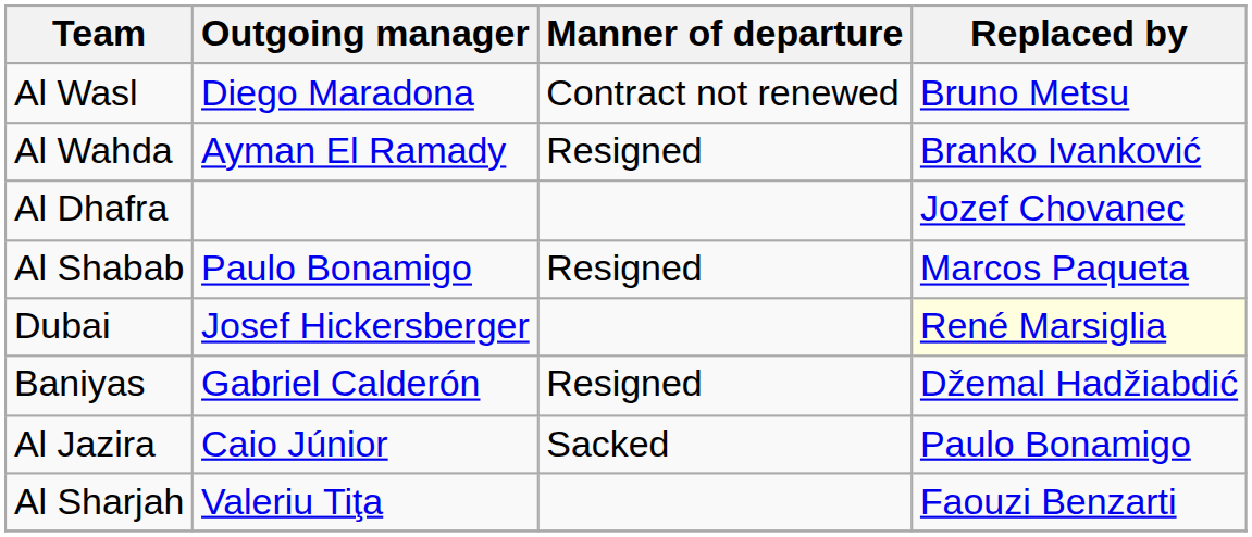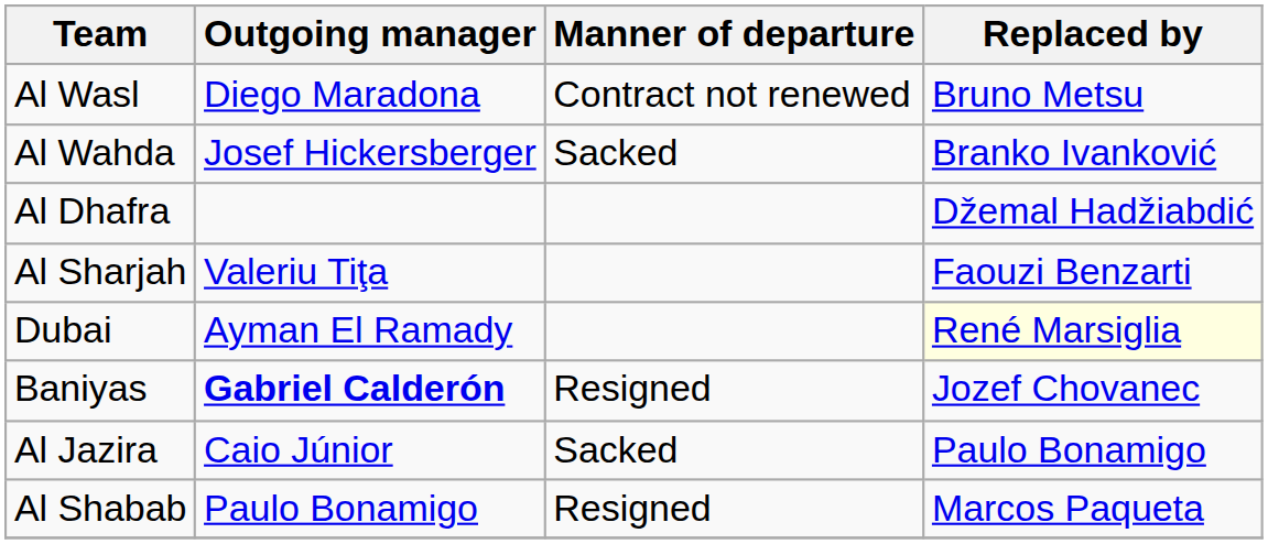 <table class="wikitable sortable">
 <tr>
 <th>Team</th>
 <th>Outgoing manager</th>
 <th>Manner of departure</th>
 <th>Replaced by</th>
 </tr>
 <tr>
 <td>Al Wasl</td>
 <td> <a href='#'>Diego Maradona</a></td>
 <td>Contract not renewed</td>
 <td> <a href='#'>Bruno Metsu</a></td>
 </tr>
 <tr>
 <td>Al Wahda</td>
-<td> <a href='#'>Ayman El Ramady</a></td>
-<td>Resigned</td>
+<td> <a href='#'>Josef Hickersberger</a></td>
+<td>Sacked</td>
 <td> <a href='#'>Branko Ivanković</a></td>
 </tr>
 <tr>
 <td>Al Dhafra</td>
 <td></td>
 <td></td>
+<td> <a href='#'>Džemal Hadžiabdić</a></td>
+</tr>
+<tr>
+<td>Al Sharjah</td>
+<td> <a href='#'>Valeriu Tiţa</a></td>
+<td></td>
+<td> <a href='#'>Faouzi Benzarti</a></td>
+</tr>
+<tr>
+<td>Dubai</td>
+<td> <a href='#'>Ayman El Ramady</a></td>
+<td></td>
+<td style="background: lightyellow;"> <a href='#'>René Marsiglia</a></td>
+</tr>
+<tr>
+<td>Baniyas</td>
+<td><strong> <a href='#'>Gabriel Calderón</a></strong></td>
+<td>Resigned</td>
 <td> <a href='#'>Jozef Chovanec</a></td>
+</tr>
+<tr>
+<td>Al Jazira</td>
+<td> <a href='#'>Caio Júnior</a></td>
+<td>Sacked</td>
+<td> <a href='#'>Paulo Bonamigo</a></td>
 </tr>
 <tr>
 <td>Al Shabab</td>
 <td> <a href='#'>Paulo Bonamigo</a></td>
 <td>Resigned</td>
 <td> <a href='#'>Marcos Paqueta</a></td>
 </tr>
 <tr>
-<td>Dubai</td>
-<td> <a href='#'>Josef Hickersberger</a></td>
-<td></td>
-<td style="background: lightyellow;"> <a href='#'>René Marsiglia</a></td>
-</tr>
-<tr>
-<td>Baniyas</td>
-<td> <a href='#'>Gabriel Calderón</a></td>
-<td>Resigned</td>
-<td> <a href='#'>Džemal Hadžiabdić</a></td>
-</tr>
-<tr>
-<td>Al Jazira</td>
-<td> <a href='#'>Caio Júnior</a></td>
-<td>Sacked</td>
-<td> <a href='#'>Paulo Bonamigo</a></td>
-</tr>
-<tr>
-<td>Al Sharjah</td>
-<td> <a href='#'>Valeriu Tiţa</a></td>
-<td></td>
-<td> <a href='#'>Faouzi Benzarti</a></td>
-</tr>
-<tr>
 </tr>
 </table>
